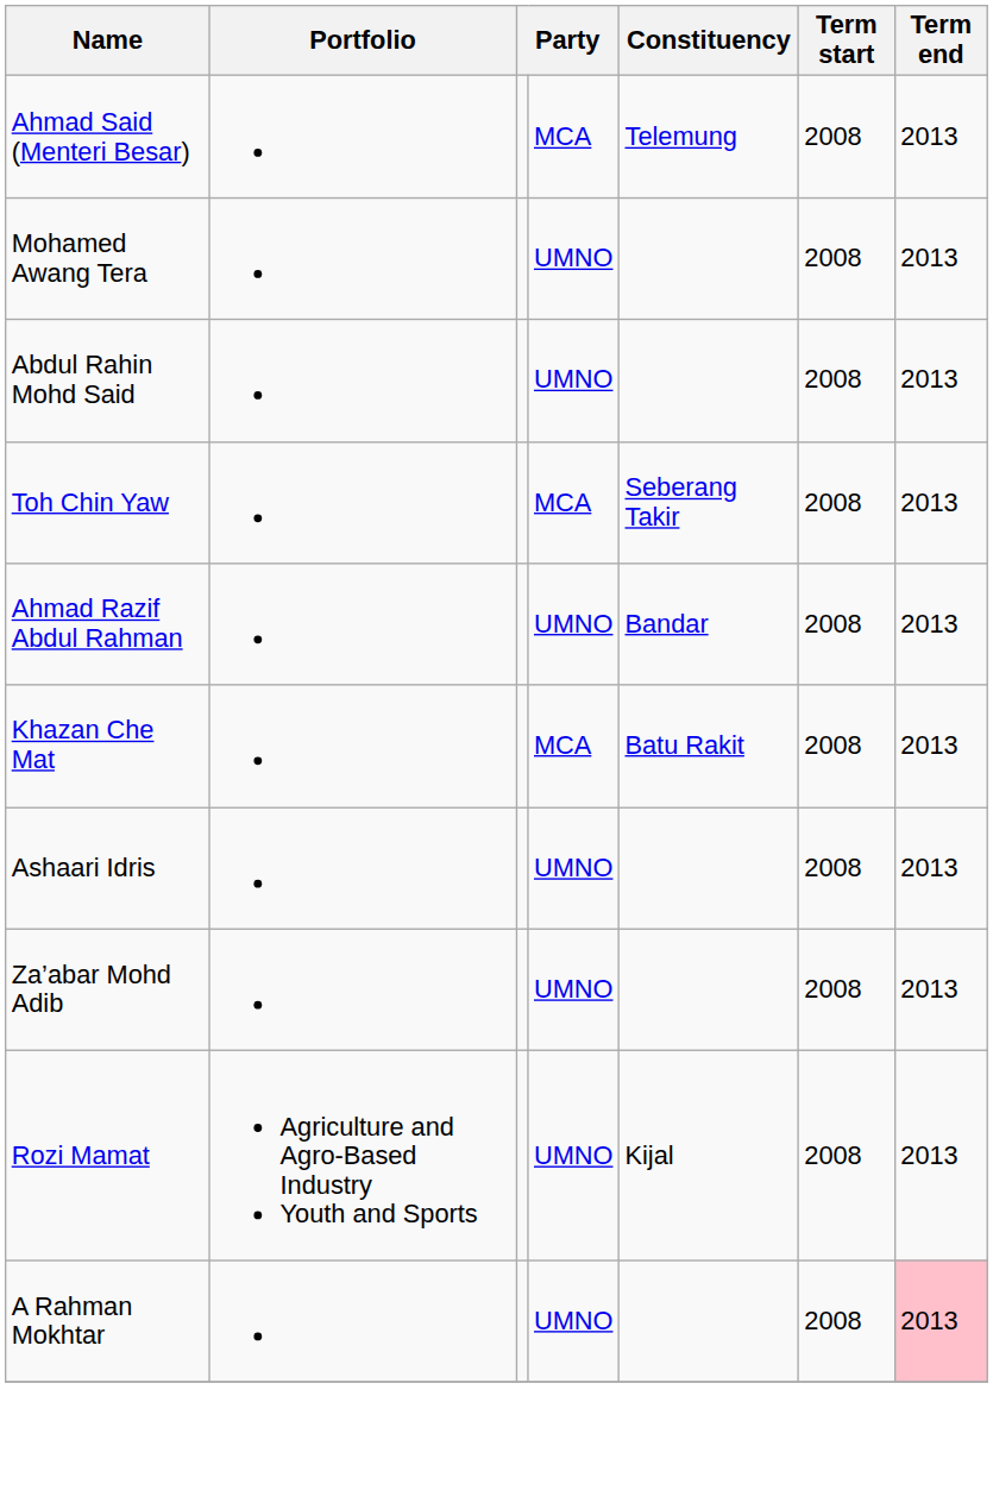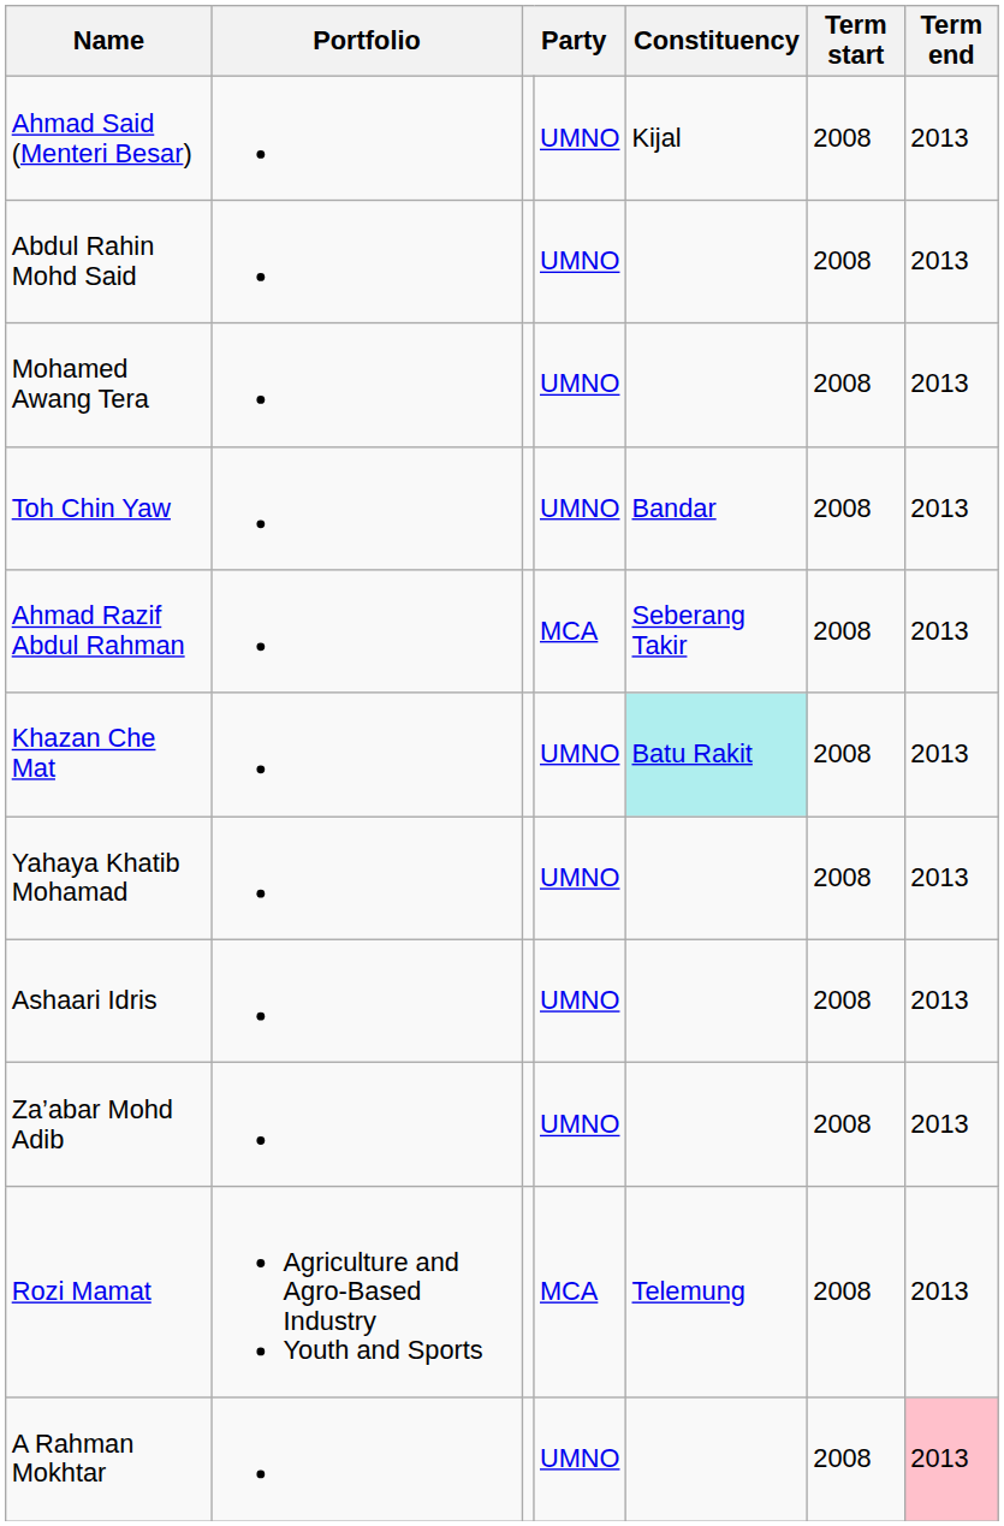 <table class="wikitable">
 <tr>
 <th>Name</th>
 <th>Portfolio</th>
 <th colspan=2>Party</th>
 <th>Constituency</th>
 <th>Term start</th>
 <th>Term end</th>
 </tr>
 <tr>
 <td><a href='#'>Ahmad Said</a> (<a href='#'>Menteri Besar</a>)</td>
 <td><br><ul><li></li></ul></td>
 <td bgcolor=></td>
-<td><a href='#'>MCA</a></td>
-<td><a href='#'>Telemung</a></td>
+<td><a href='#'>UMNO</a></td>
+<td>Kijal</td>
+<td>2008</td>
+<td>2013</td>
+</tr>
+<tr>
+<td>Abdul Rahin Mohd Said</td>
+<td><br><ul><li></li></ul></td>
+<td bgcolor=></td>
+<td><a href='#'>UMNO</a></td>
+<td></td>
 <td>2008</td>
 <td>2013</td>
 </tr>
 <tr>
 <td>Mohamed Awang Tera</td>
 <td><br><ul><li></li></ul></td>
 <td bgcolor=></td>
 <td><a href='#'>UMNO</a></td>
 <td></td>
 <td>2008</td>
 <td>2013</td>
 </tr>
 <tr>
-<td>Abdul Rahin Mohd Said</td>
+<td><a href='#'>Toh Chin Yaw</a></td>
 <td><br><ul><li></li></ul></td>
 <td bgcolor=></td>
 <td><a href='#'>UMNO</a></td>
-<td></td>
+<td><a href='#'>Bandar</a></td>
 <td>2008</td>
 <td>2013</td>
 </tr>
 <tr>
-<td><a href='#'>Toh Chin Yaw</a></td>
+<td><a href='#'>Ahmad Razif Abdul Rahman</a></td>
 <td><br><ul><li></li></ul></td>
 <td bgcolor=></td>
 <td><a href='#'>MCA</a></td>
 <td><a href='#'>Seberang Takir</a></td>
 <td>2008</td>
 <td>2013</td>
 </tr>
 <tr>
-<td><a href='#'>Ahmad Razif Abdul Rahman</a></td>
+<td><a href='#'>Khazan Che Mat</a></td>
 <td><br><ul><li></li></ul></td>
 <td bgcolor=></td>
 <td><a href='#'>UMNO</a></td>
-<td><a href='#'>Bandar</a></td>
+<td style="background: paleturquoise;"><a href='#'>Batu Rakit</a></td>
 <td>2008</td>
 <td>2013</td>
 </tr>
 <tr>
-<td><a href='#'>Khazan Che Mat</a></td>
+<td>Yahaya Khatib Mohamad</td>
 <td><br><ul><li></li></ul></td>
 <td bgcolor=></td>
-<td><a href='#'>MCA</a></td>
-<td><a href='#'>Batu Rakit</a></td>
+<td><a href='#'>UMNO</a></td>
+<td></td>
 <td>2008</td>
 <td>2013</td>
 </tr>
 <tr>
 <td>Ashaari Idris</td>
 <td><br><ul><li></li></ul></td>
 <td bgcolor=></td>
 <td><a href='#'>UMNO</a></td>
 <td></td>
 <td>2008</td>
 <td>2013</td>
 </tr>
 <tr>
 <td>Za’abar Mohd Adib</td>
 <td><br><ul><li></li></ul></td>
 <td bgcolor=></td>
 <td><a href='#'>UMNO</a></td>
 <td></td>
 <td>2008</td>
 <td>2013</td>
 </tr>
 <tr>
 <td><a href='#'>Rozi Mamat</a></td>
 <td><br><ul><li>Agriculture and Agro-Based Industry </li><li>Youth and Sports </li></ul></td>
 <td bgcolor=></td>
-<td><a href='#'>UMNO</a></td>
-<td>Kijal</td>
+<td><a href='#'>MCA</a></td>
+<td><a href='#'>Telemung</a></td>
 <td>2008</td>
 <td>2013</td>
 </tr>
 <tr>
 <td>A Rahman Mokhtar</td>
 <td><br><ul><li></li></ul></td>
 <td bgcolor=></td>
 <td><a href='#'>UMNO</a></td>
 <td></td>
 <td>2008</td>
 <td style="background: pink;">2013</td>
 </tr>
 <tr>
 </tr>
 </table>
